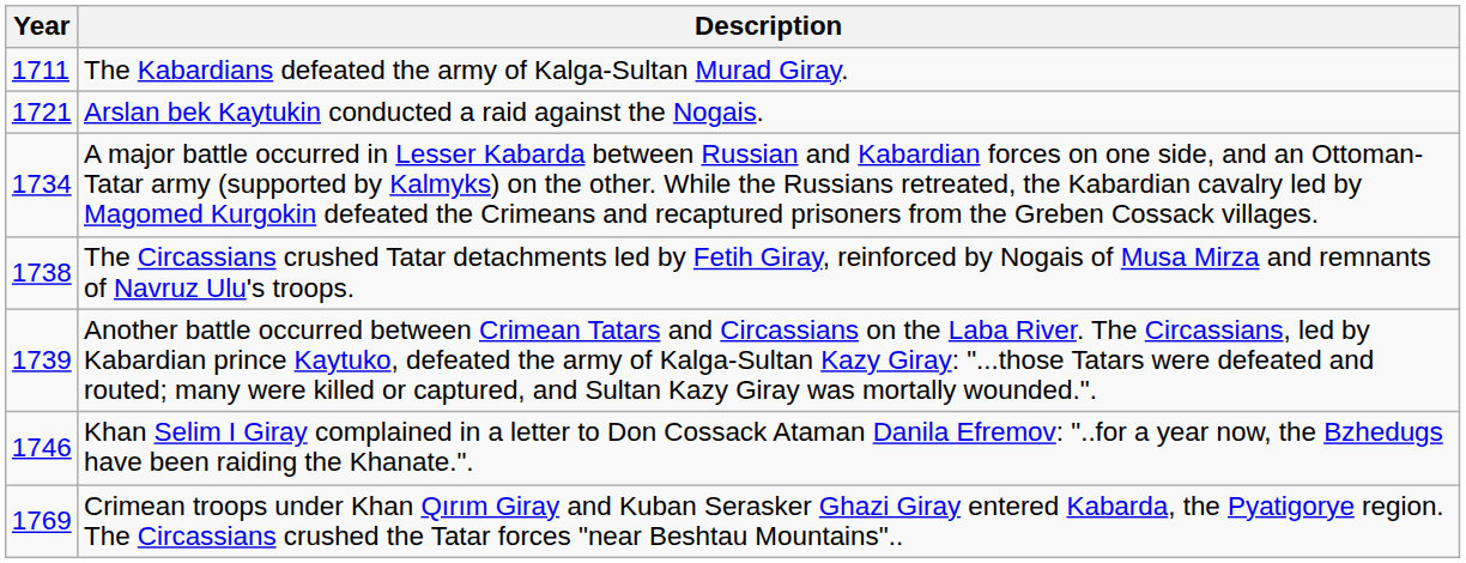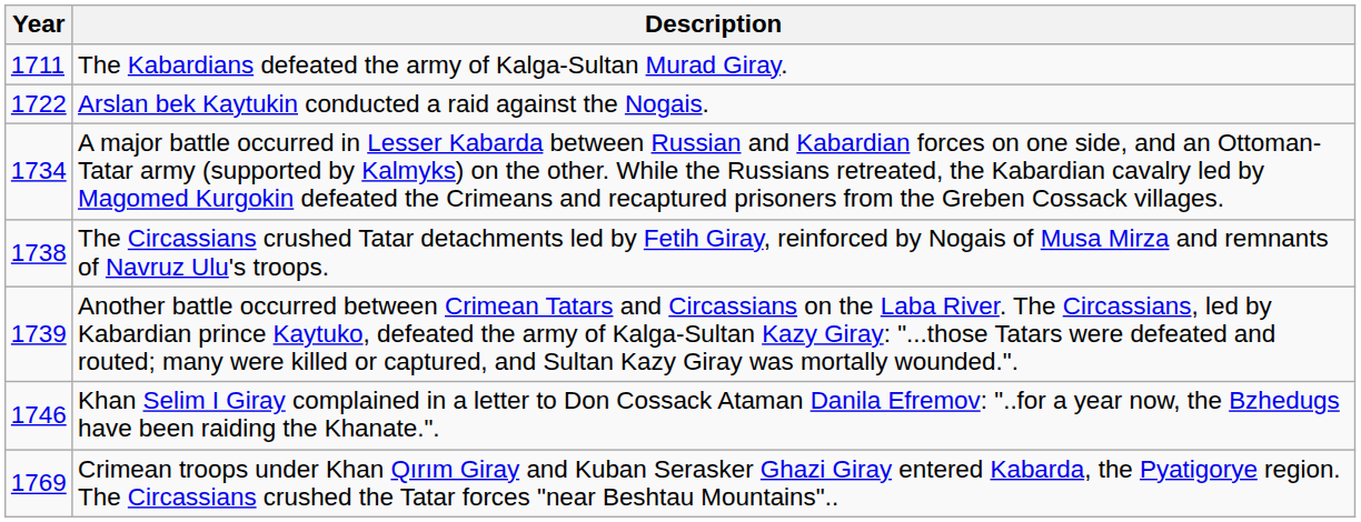 <table class="wikitable">
 <tr>
 <th>Year</th>
 <th>Description</th>
 </tr>
 <tr>
 <td><a href='#'>1711</a></td>
 <td>The <a href='#'>Kabardians</a> defeated the army of Kalga-Sultan <a href='#'>Murad Giray</a>.</td>
 </tr>
 <tr>
-<td><a href='#'>1721</a></td>
+<td><a href='#'>1722</a></td>
 <td><a href='#'>Arslan bek Kaytukin</a> conducted a raid against the <a href='#'>Nogais</a>.</td>
 </tr>
 <tr>
 <td><a href='#'>1734</a></td>
 <td>A major battle occurred in <a href='#'>Lesser Kabarda</a> between <a href='#'>Russian</a> and <a href='#'>Kabardian</a> forces on one side, and an Ottoman-Tatar army (supported by <a href='#'>Kalmyks</a>) on the other. While the Russians retreated, the Kabardian cavalry led by <a href='#'>Magomed Kurgokin</a> defeated the Crimeans and recaptured prisoners from the Greben Cossack villages.</td>
 </tr>
 <tr>
 <td><a href='#'>1738</a></td>
 <td>The <a href='#'>Circassians</a> crushed Tatar detachments led by <a href='#'>Fetih Giray</a>, reinforced by Nogais of <a href='#'>Musa Mirza</a> and remnants of <a href='#'>Navruz Ulu</a>'s troops.</td>
 </tr>
 <tr>
 <td><a href='#'>1739</a></td>
 <td>Another battle occurred between <a href='#'>Crimean Tatars</a> and <a href='#'>Circassians</a> on the <a href='#'>Laba River</a>. The <a href='#'>Circassians</a>, led by Kabardian prince <a href='#'>Kaytuko</a>, defeated the army of Kalga-Sultan <a href='#'>Kazy Giray</a>: "...those Tatars were defeated and routed; many were killed or captured, and Sultan Kazy Giray was mortally wounded.".</td>
 </tr>
 <tr>
 <td><a href='#'>1746</a></td>
 <td>Khan <a href='#'>Selim I Giray</a> complained in a letter to Don Cossack Ataman <a href='#'>Danila Efremov</a>: "..for a year now, the <a href='#'>Bzhedugs</a> have been raiding the Khanate.".</td>
 </tr>
 <tr>
 <td><a href='#'>1769</a></td>
 <td>Crimean troops under Khan <a href='#'>Qırım Giray</a> and Kuban Serasker <a href='#'>Ghazi Giray</a> entered <a href='#'>Kabarda</a>, the <a href='#'>Pyatigorye</a> region. The <a href='#'>Circassians</a> crushed the Tatar forces "near Beshtau Mountains"..</td>
 </tr>
 </table>
